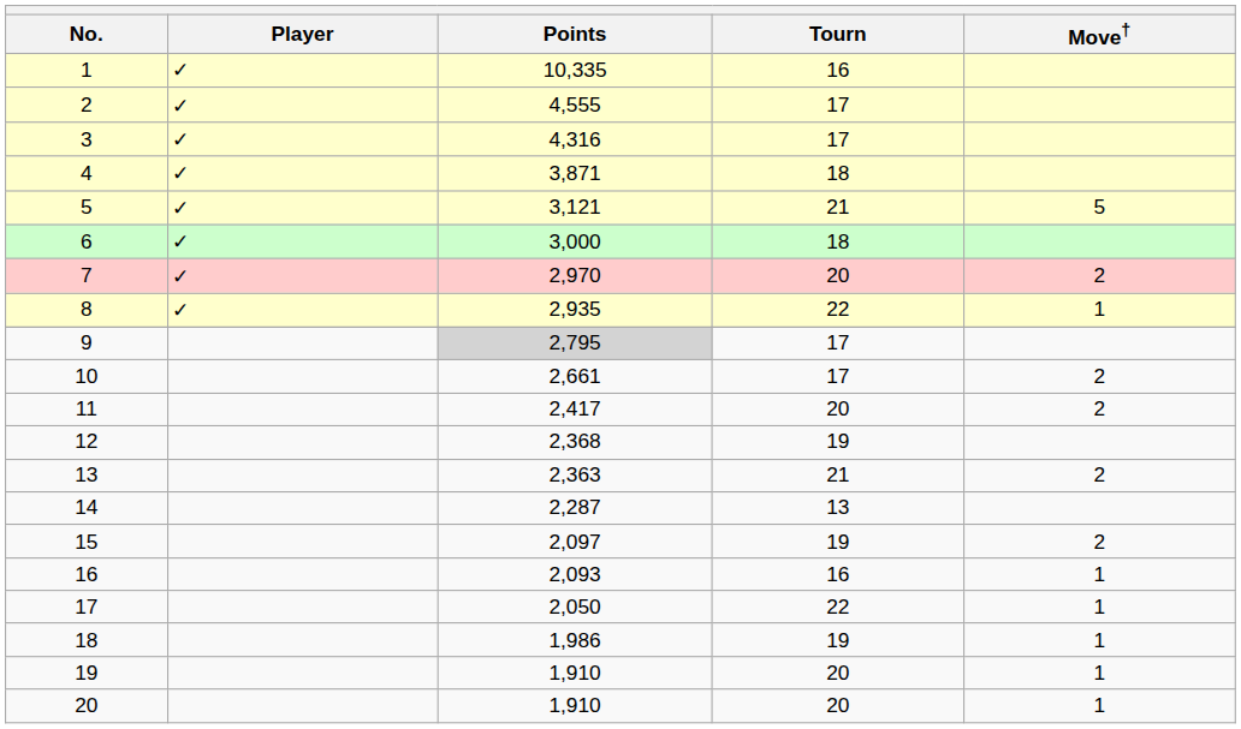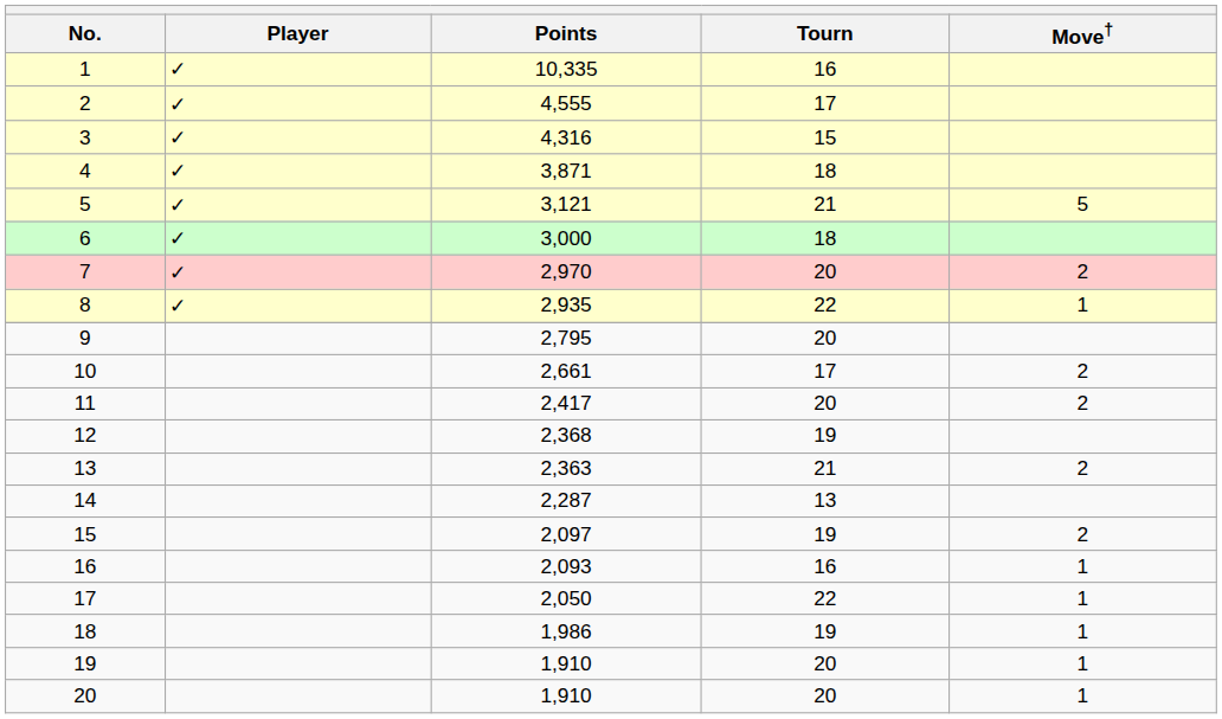 <table class="wikitable sortable nowrap" style="text-align:center; width:75%">
 <tr>
 <th colspan="5"></th>
 </tr>
 <tr>
 <th>No.</th>
 <th>Player</th>
 <th>Points</th>
 <th>Tourn</th>
 <th>Move<sup>†</sup></th>
 </tr>
 <tr style="background:#ffffcc">
 <td>1</td>
 <td style="text-align:left"> ✓</td>
 <td>10,335</td>
 <td>16</td>
 <td></td>
 </tr>
 <tr style="background:#ffffcc">
 <td>2</td>
 <td style="text-align:left"> ✓</td>
 <td>4,555</td>
 <td>17</td>
 <td></td>
 </tr>
 <tr style="background:#ffffcc">
 <td>3</td>
 <td style="text-align:left"> ✓</td>
 <td>4,316</td>
-<td>17</td>
+<td>15</td>
 <td></td>
 </tr>
 <tr style="background:#ffffcc">
 <td>4</td>
 <td style="text-align:left"> ✓</td>
 <td>3,871</td>
 <td>18</td>
 <td></td>
 </tr>
 <tr style="background:#ffffcc">
 <td>5</td>
 <td style="text-align:left"> ✓</td>
 <td>3,121</td>
 <td>21</td>
 <td> 5</td>
 </tr>
 <tr style="background:#cfc;">
 <td>6</td>
 <td style="text-align:left"> ✓</td>
 <td>3,000</td>
 <td>18</td>
 <td></td>
 </tr>
 <tr style="background:#fcc;">
 <td>7</td>
 <td style="text-align:left"> ✓</td>
 <td>2,970</td>
 <td>20</td>
 <td> 2</td>
 </tr>
 <tr style="background:#ffffcc">
 <td>8</td>
 <td style="text-align:left"> ✓</td>
 <td>2,935</td>
 <td>22</td>
 <td> 1</td>
 </tr>
 <tr style="background:#ffffcc">
 </tr>
 <tr>
 <td>9</td>
 <td style="text-align:left"></td>
-<td style="background: lightgrey;">2,795</td>
-<td>17</td>
+<td>2,795</td>
+<td>20</td>
 <td></td>
 </tr>
 <tr>
 <td>10</td>
 <td style="text-align:left"></td>
 <td>2,661</td>
 <td>17</td>
 <td> 2</td>
 </tr>
 <tr>
 <td>11</td>
 <td style="text-align:left"></td>
 <td>2,417</td>
 <td>20</td>
 <td> 2</td>
 </tr>
 <tr>
 <td>12</td>
 <td style="text-align:left"></td>
 <td>2,368</td>
 <td>19</td>
 <td></td>
 </tr>
 <tr>
 <td>13</td>
 <td style="text-align:left"></td>
 <td>2,363</td>
 <td>21</td>
 <td> 2</td>
 </tr>
 <tr>
 <td>14</td>
 <td style="text-align:left"></td>
 <td>2,287</td>
 <td>13</td>
 <td></td>
 </tr>
 <tr>
 <td>15</td>
 <td style="text-align:left"></td>
 <td>2,097</td>
 <td>19</td>
 <td> 2</td>
 </tr>
 <tr>
 <td>16</td>
 <td style="text-align:left"></td>
 <td>2,093</td>
 <td>16</td>
 <td> 1</td>
 </tr>
 <tr>
 <td>17</td>
 <td style="text-align:left"></td>
 <td>2,050</td>
 <td>22</td>
 <td> 1</td>
 </tr>
 <tr>
 <td>18</td>
 <td style="text-align:left"></td>
 <td>1,986</td>
 <td>19</td>
 <td> 1</td>
 </tr>
 <tr>
 <td>19</td>
 <td style="text-align:left"></td>
 <td>1,910</td>
 <td>20</td>
 <td> 1</td>
 </tr>
 <tr>
 <td>20</td>
 <td style="text-align:left"></td>
 <td>1,910</td>
 <td>20</td>
 <td> 1</td>
 </tr>
 </table>
